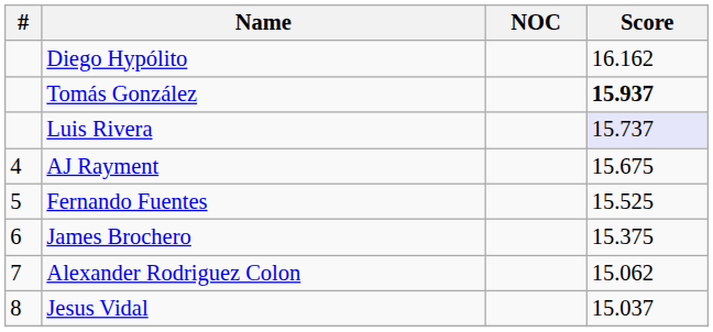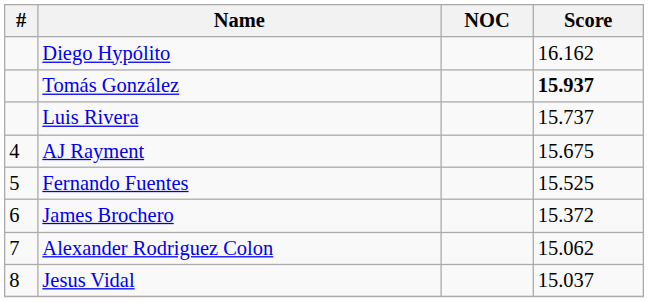 <table class="wikitable" width=500>
 <tr>
 <th>#</th>
 <th>Name</th>
 <th>NOC</th>
 <th>Score</th>
 </tr>
 <tr>
 <td></td>
 <td><a href='#'>Diego Hypólito</a></td>
 <td></td>
 <td>16.162</td>
 </tr>
 <tr>
 <td></td>
 <td><a href='#'>Tomás González</a></td>
 <td></td>
 <td><strong>15.937</strong></td>
 </tr>
 <tr>
 <td></td>
 <td><a href='#'>Luis Rivera</a></td>
 <td></td>
-<td style="background: lavender;">15.737</td>
+<td>15.737</td>
 </tr>
 <tr>
 <td>4</td>
 <td><a href='#'>AJ Rayment</a></td>
 <td></td>
 <td>15.675</td>
 </tr>
 <tr>
 <td>5</td>
 <td><a href='#'>Fernando Fuentes</a></td>
 <td></td>
 <td>15.525</td>
 </tr>
 <tr>
 <td>6</td>
 <td><a href='#'>James Brochero</a></td>
 <td></td>
-<td>15.375</td>
+<td>15.372</td>
 </tr>
 <tr>
 <td>7</td>
 <td><a href='#'>Alexander Rodriguez Colon</a></td>
 <td></td>
 <td>15.062</td>
 </tr>
 <tr>
 <td>8</td>
 <td><a href='#'>Jesus Vidal</a></td>
 <td></td>
 <td>15.037</td>
 </tr>
 <tr>
 </tr>
 </table>
